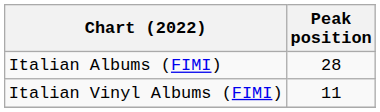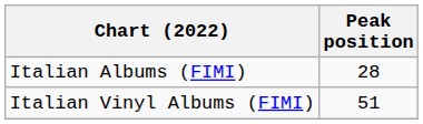 <table class="wikitable sortable">
 <tr>
 <th scope="col">Chart (2022)</th>
 <th scope="col">Peak<br>position</th>
 </tr>
 <tr>
 <td align="left">Italian Albums (<a href='#'>FIMI</a>)</td>
 <td align="center">28</td>
 </tr>
 <tr>
 <td align="left">Italian Vinyl Albums (<a href='#'>FIMI</a>)</td>
-<td align="center">11</td>
+<td align="center">51</td>
 </tr>
 <tr>
 </tr>
 </table>
